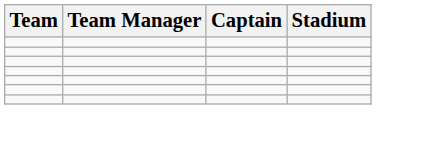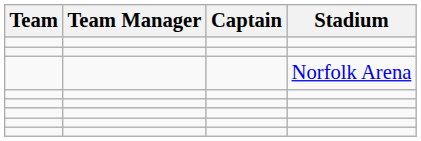 <table class="wikitable sortable" style="text-align: left;">
 <tr>
 <th>Team</th>
 <th>Team Manager</th>
 <th>Captain</th>
 <th>Stadium</th>
 </tr>
 <tr>
 <td></td>
 <td></td>
 <td></td>
 <td></td>
 </tr>
 <tr>
 <td></td>
 <td></td>
 <td></td>
 <td></td>
+</tr>
+<tr>
+<td></td>
+<td></td>
+<td></td>
+<td><a href='#'>Norfolk Arena</a></td>
 </tr>
 <tr>
 <td></td>
 <td></td>
 <td></td>
 <td></td>
 </tr>
 <tr>
 <td></td>
 <td></td>
 <td></td>
 <td></td>
 </tr>
 <tr>
 <td></td>
 <td></td>
 <td></td>
 <td></td>
 </tr>
 <tr>
 <td></td>
 <td></td>
 <td></td>
 <td></td>
 </tr>
 <tr>
 <td></td>
 <td></td>
 <td></td>
 <td></td>
 </tr>
 </table>
